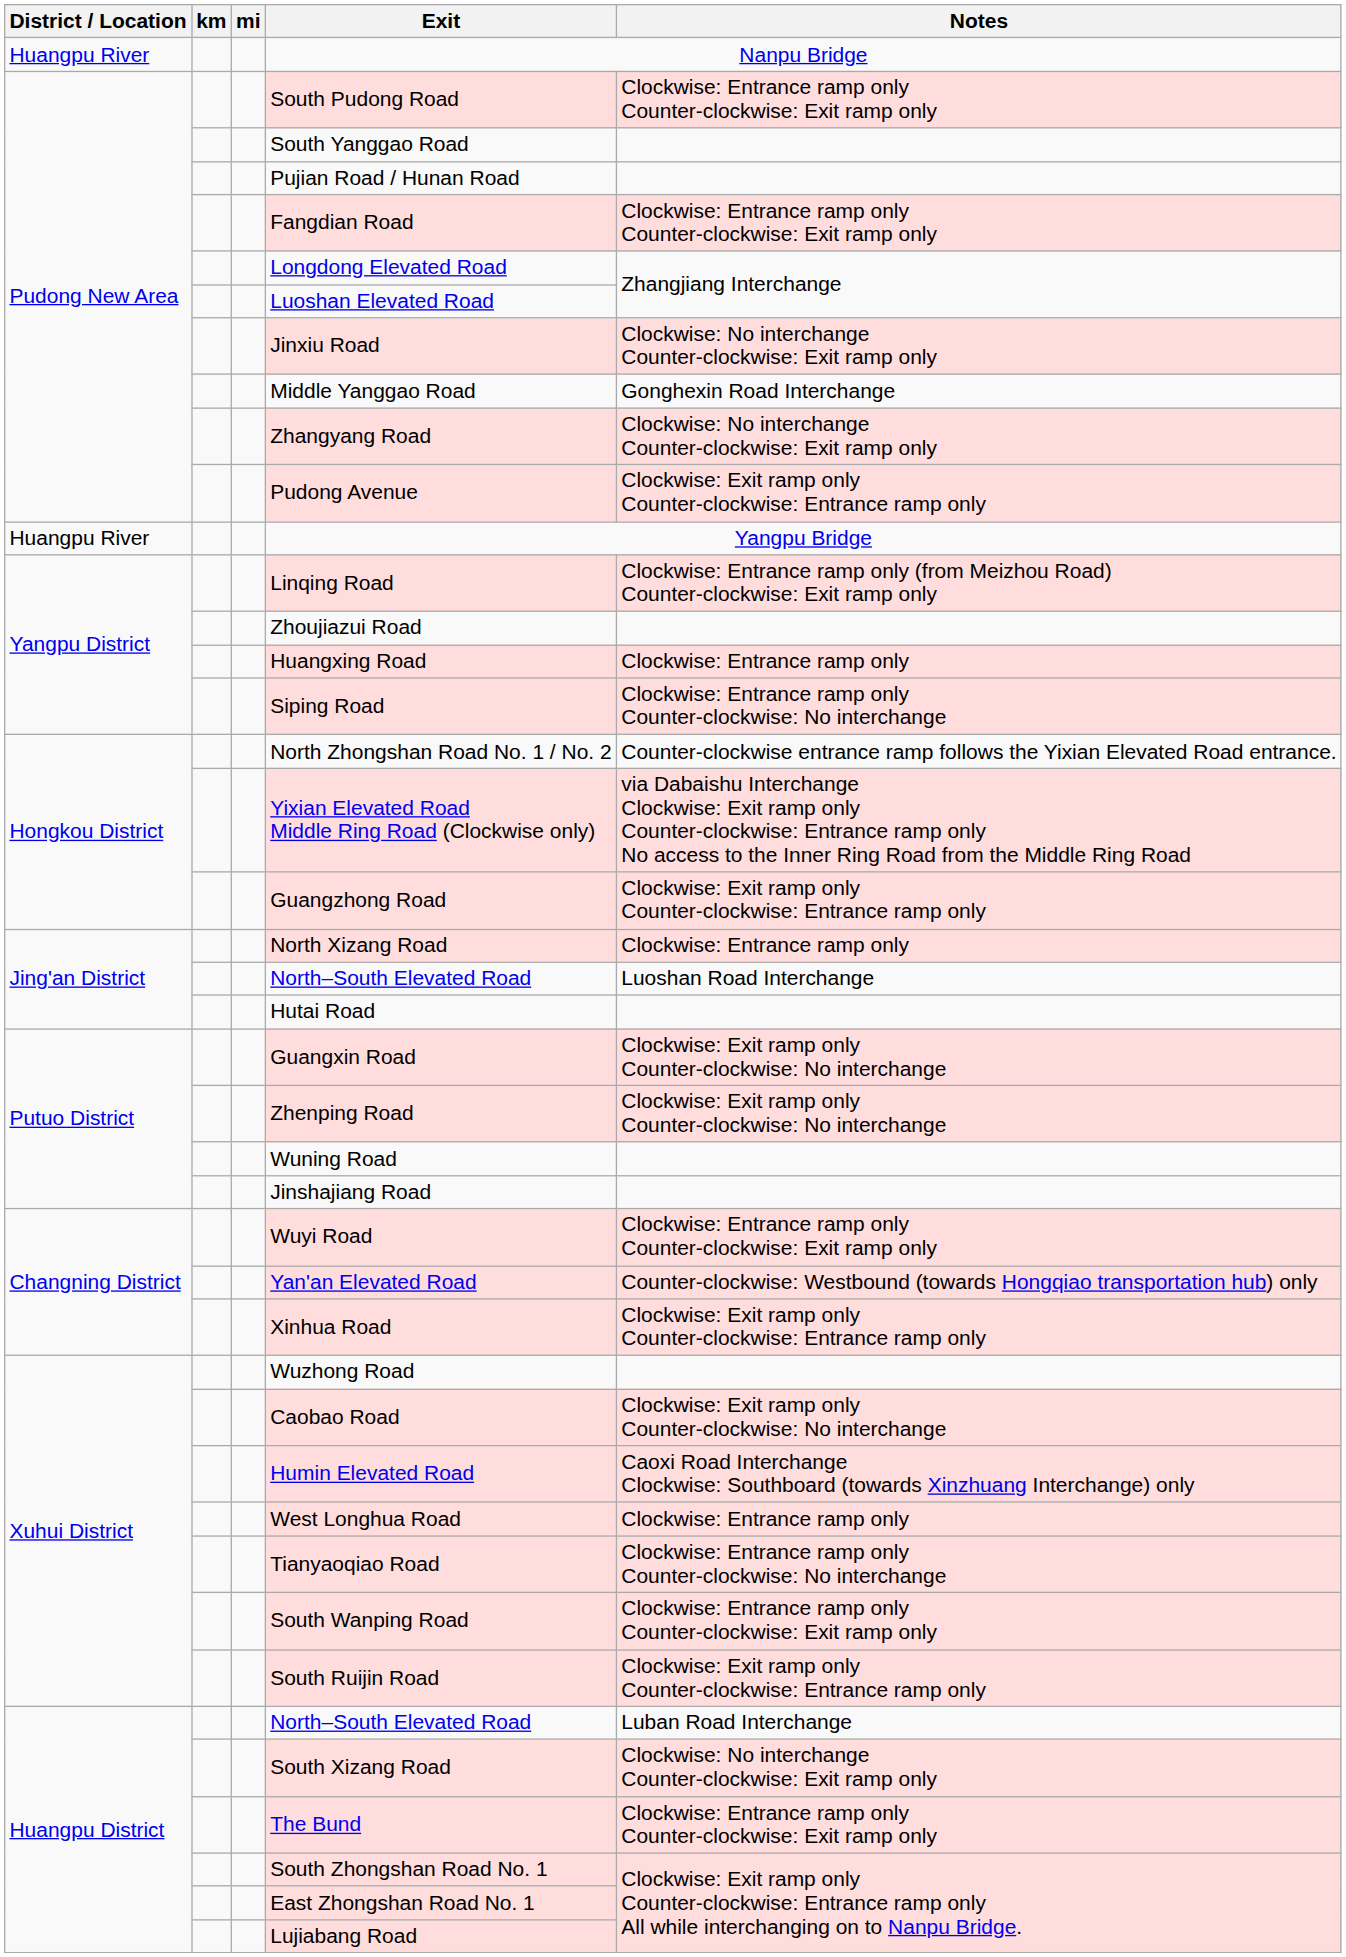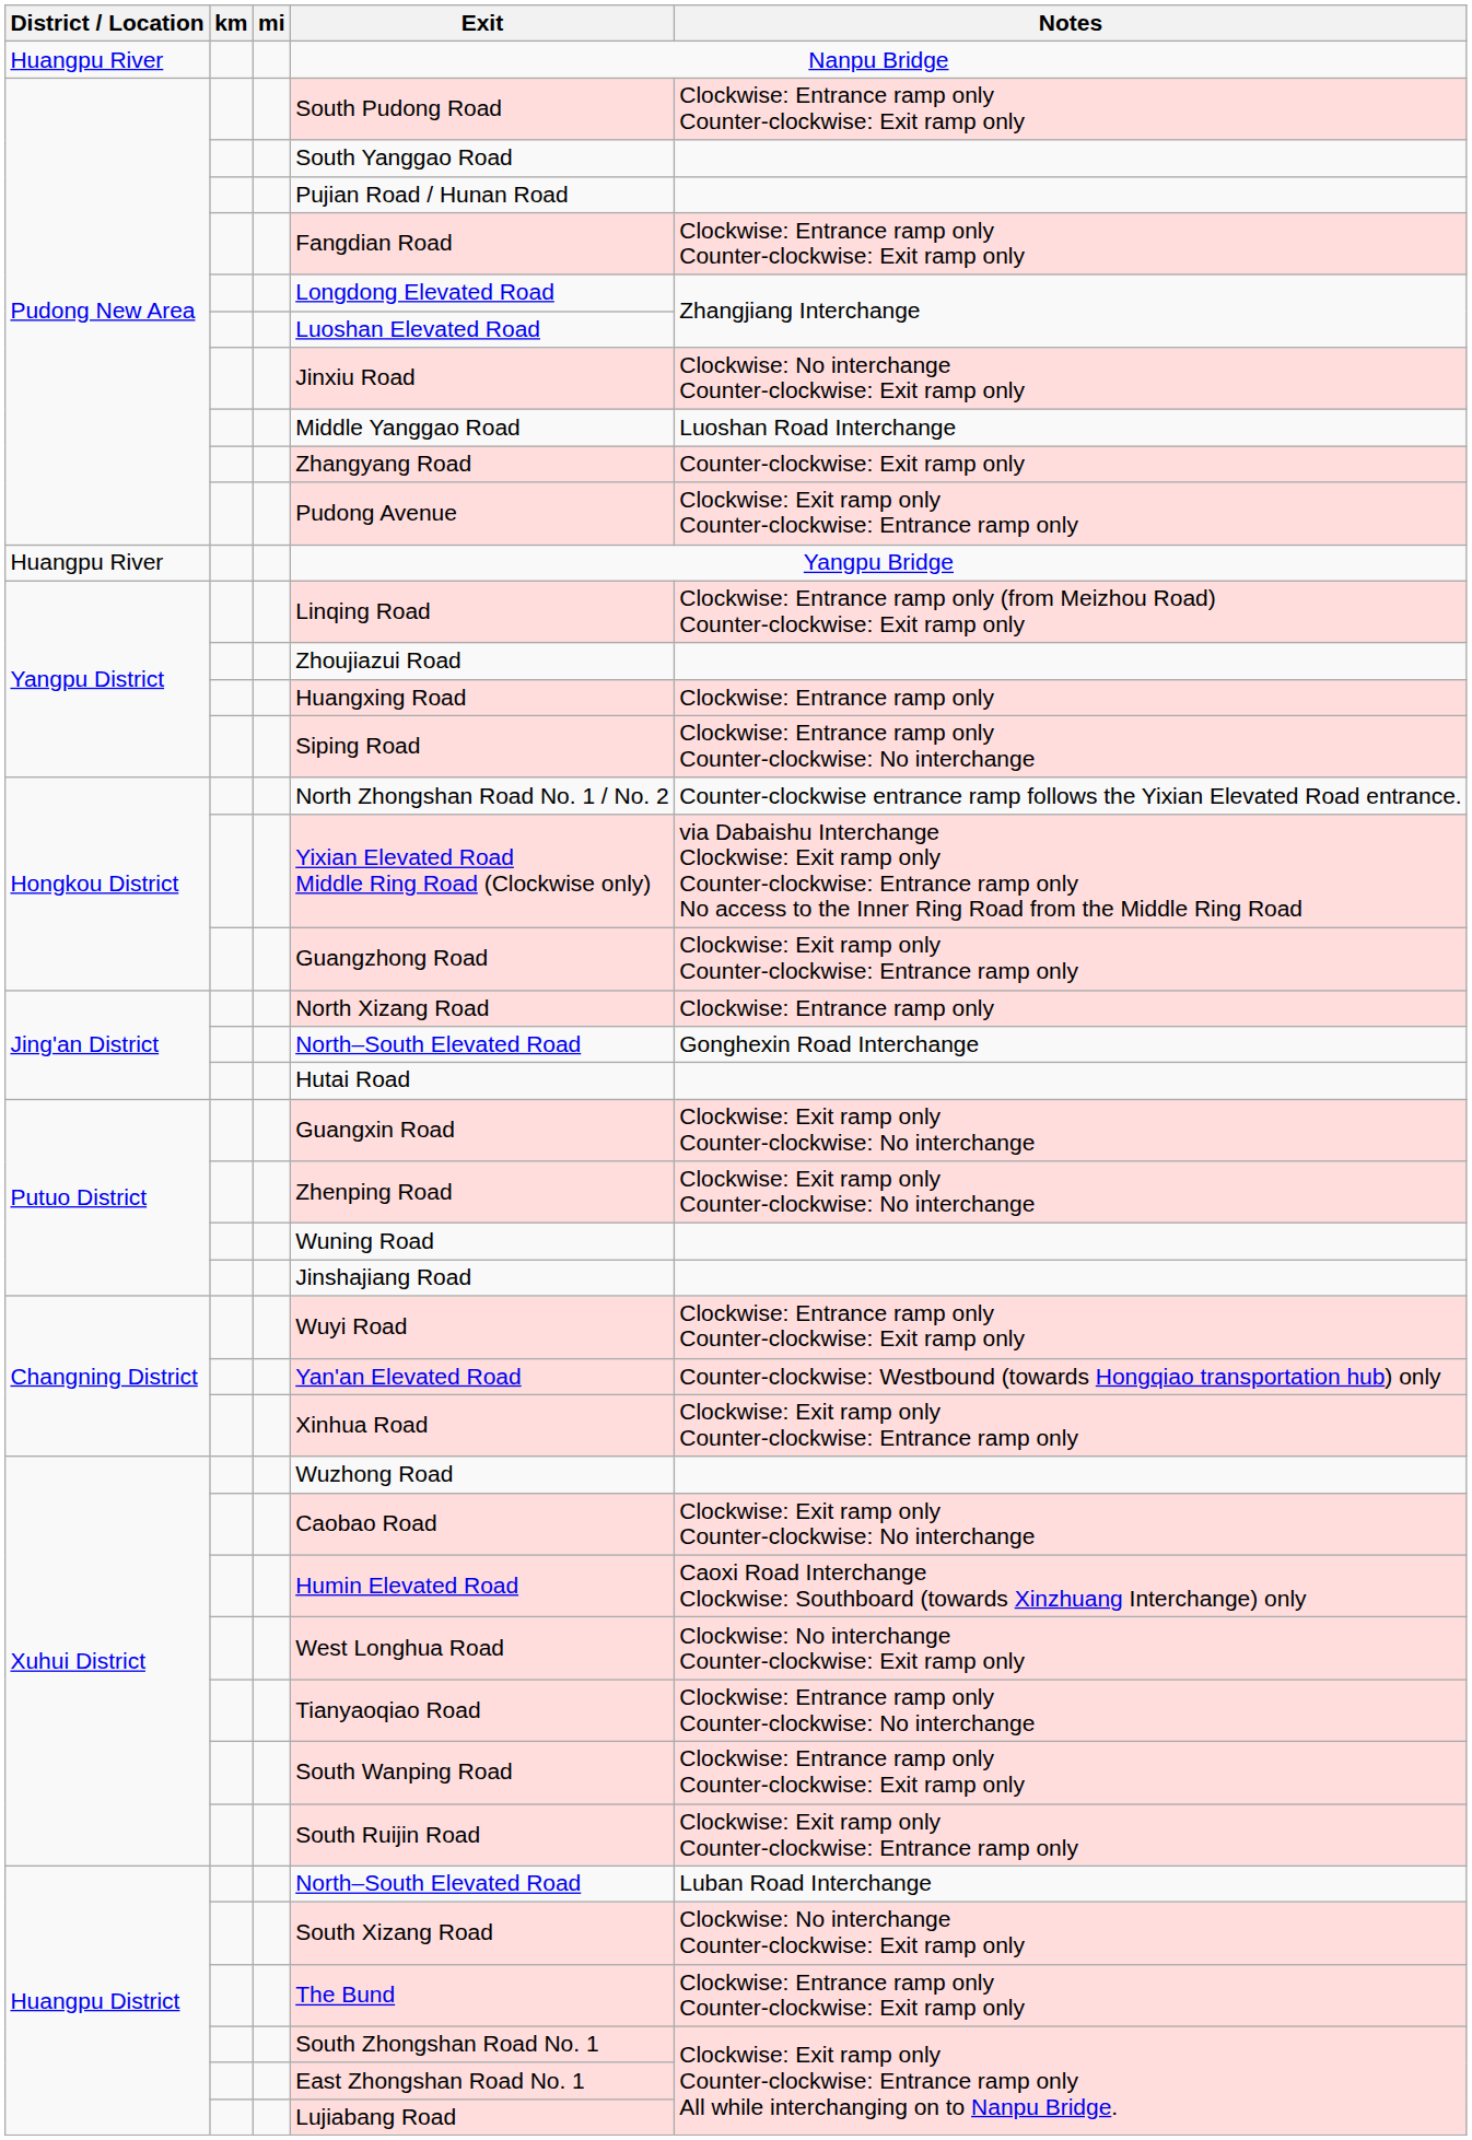 <table class="wikitable">
 <tr>
 <th>District / Location</th>
 <th>km</th>
 <th>mi</th>
 <th>Exit</th>
 <th>Notes</th>
 </tr>
 <tr>
 <td><a href='#'>Huangpu River</a></td>
 <td></td>
 <td></td>
 <td colspan="2" style="text-align: center;"><a href='#'>Nanpu Bridge</a></td>
 </tr>
 <tr>
 <td rowspan="10"><a href='#'>Pudong New Area</a></td>
 <td></td>
 <td></td>
 <td style="background: #ffdddd;">South Pudong Road</td>
 <td style="background: #ffdddd;">Clockwise: Entrance ramp only<br>Counter-clockwise: Exit ramp only</td>
 </tr>
 <tr>
 <td></td>
 <td></td>
 <td>South Yanggao Road</td>
 <td></td>
 </tr>
 <tr>
 <td></td>
 <td></td>
 <td>Pujian Road / Hunan Road</td>
 <td></td>
 </tr>
 <tr>
 <td></td>
 <td></td>
 <td style="background: #ffdddd;">Fangdian Road</td>
 <td style="background: #ffdddd;">Clockwise: Entrance ramp only<br>Counter-clockwise: Exit ramp only</td>
 </tr>
 <tr>
 <td></td>
 <td></td>
 <td><a href='#'>Longdong Elevated Road</a></td>
 <td rowspan="2">Zhangjiang Interchange</td>
 </tr>
 <tr>
 <td></td>
 <td></td>
 <td><a href='#'>Luoshan Elevated Road</a></td>
 </tr>
 <tr>
 <td></td>
 <td></td>
 <td style="background: #ffdddd;">Jinxiu Road</td>
 <td style="background: #ffdddd;">Clockwise: No interchange<br>Counter-clockwise: Exit ramp only</td>
 </tr>
 <tr>
 <td></td>
 <td></td>
 <td>Middle Yanggao Road</td>
-<td>Gonghexin Road Interchange</td>
+<td>Luoshan Road Interchange</td>
 </tr>
 <tr>
 <td></td>
 <td></td>
 <td style="background: #ffdddd;">Zhangyang Road</td>
-<td style="background: #ffdddd;">Clockwise: No interchange<br>Counter-clockwise: Exit ramp only</td>
+<td style="background: #ffdddd;">Counter-clockwise: Exit ramp only</td>
 </tr>
 <tr>
 <td></td>
 <td></td>
 <td style="background: #ffdddd;">Pudong Avenue</td>
 <td style="background: #ffdddd;">Clockwise: Exit ramp only<br>Counter-clockwise: Entrance ramp only</td>
 </tr>
 <tr>
 <td>Huangpu River</td>
 <td></td>
 <td></td>
 <td colspan="2" style="text-align: center;"><a href='#'>Yangpu Bridge</a></td>
 </tr>
 <tr>
 <td rowspan="4"><a href='#'>Yangpu District</a></td>
 <td></td>
 <td></td>
 <td style="background: #ffdddd;">Linqing Road</td>
 <td style="background: #ffdddd;">Clockwise: Entrance ramp only (from Meizhou Road)<br>Counter-clockwise: Exit ramp only</td>
 </tr>
 <tr>
 <td></td>
 <td></td>
 <td>Zhoujiazui Road</td>
 <td></td>
 </tr>
 <tr>
 <td></td>
 <td></td>
 <td style="background: #ffdddd;">Huangxing Road</td>
 <td style="background: #ffdddd;">Clockwise: Entrance ramp only</td>
 </tr>
 <tr>
 <td></td>
 <td></td>
 <td style="background: #ffdddd;">Siping Road</td>
 <td style="background: #ffdddd;">Clockwise: Entrance ramp only<br>Counter-clockwise: No interchange</td>
 </tr>
 <tr>
 <td rowspan="3"><a href='#'>Hongkou District</a></td>
 <td></td>
 <td></td>
 <td>North Zhongshan Road No. 1 / No. 2</td>
 <td>Counter-clockwise entrance ramp follows the Yixian Elevated Road entrance.</td>
 </tr>
 <tr>
 <td></td>
 <td></td>
 <td style="background: #ffdddd;"><a href='#'>Yixian Elevated Road</a><br><a href='#'>Middle Ring Road</a> (Clockwise only)</td>
 <td style="background: #ffdddd;">via Dabaishu Interchange<br>Clockwise: Exit ramp only<br>Counter-clockwise: Entrance ramp only<br>No access to the Inner Ring Road from the Middle Ring Road</td>
 </tr>
 <tr>
 <td></td>
 <td></td>
 <td style="background: #ffdddd;">Guangzhong Road</td>
 <td style="background: #ffdddd;">Clockwise: Exit ramp only<br>Counter-clockwise: Entrance ramp only</td>
 </tr>
 <tr>
 <td rowspan="3"><a href='#'>Jing'an District</a></td>
 <td></td>
 <td></td>
 <td style="background: #ffdddd;">North Xizang Road</td>
 <td style="background: #ffdddd;">Clockwise: Entrance ramp only</td>
 </tr>
 <tr>
 <td></td>
 <td></td>
 <td><a href='#'>North–South Elevated Road</a></td>
-<td>Luoshan Road Interchange</td>
+<td>Gonghexin Road Interchange</td>
 </tr>
 <tr>
 <td></td>
 <td></td>
 <td>Hutai Road</td>
 <td></td>
 </tr>
 <tr>
 <td rowspan="4"><a href='#'>Putuo District</a></td>
 <td></td>
 <td></td>
 <td style="background: #ffdddd;">Guangxin Road</td>
 <td style="background: #ffdddd;">Clockwise: Exit ramp only<br>Counter-clockwise: No interchange</td>
 </tr>
 <tr>
 <td></td>
 <td></td>
 <td style="background: #ffdddd;">Zhenping Road</td>
 <td style="background: #ffdddd;">Clockwise: Exit ramp only<br>Counter-clockwise: No interchange</td>
 </tr>
 <tr>
 <td></td>
 <td></td>
 <td>Wuning Road</td>
 <td></td>
 </tr>
 <tr>
 <td></td>
 <td></td>
 <td>Jinshajiang Road</td>
 <td></td>
 </tr>
 <tr>
 <td rowspan="3"><a href='#'>Changning District</a></td>
 <td></td>
 <td></td>
 <td style="background: #ffdddd;">Wuyi Road</td>
 <td style="background: #ffdddd;">Clockwise: Entrance ramp only<br>Counter-clockwise: Exit ramp only</td>
 </tr>
 <tr>
 <td></td>
 <td></td>
 <td style="background: #ffdddd;"><a href='#'>Yan'an Elevated Road</a></td>
 <td style="background: #ffdddd;">Counter-clockwise: Westbound (towards <a href='#'>Hongqiao transportation hub</a>) only</td>
 </tr>
 <tr>
 <td></td>
 <td></td>
 <td style="background: #ffdddd;">Xinhua Road</td>
 <td style="background: #ffdddd;">Clockwise: Exit ramp only<br>Counter-clockwise: Entrance ramp only</td>
 </tr>
 <tr>
 <td rowspan="7"><a href='#'>Xuhui District</a></td>
 <td></td>
 <td></td>
 <td>Wuzhong Road</td>
 <td></td>
 </tr>
 <tr>
 <td></td>
 <td></td>
 <td style="background: #ffdddd;">Caobao Road</td>
 <td style="background: #ffdddd;">Clockwise: Exit ramp only<br>Counter-clockwise: No interchange</td>
 </tr>
 <tr>
 <td></td>
 <td></td>
 <td style="background: #ffdddd;"><a href='#'>Humin Elevated Road</a></td>
 <td style="background: #ffdddd;">Caoxi Road Interchange<br>Clockwise: Southboard (towards <a href='#'>Xinzhuang</a> Interchange) only</td>
 </tr>
 <tr>
 <td></td>
 <td></td>
 <td style="background: #ffdddd;">West Longhua Road</td>
-<td style="background: #ffdddd;">Clockwise: Entrance ramp only</td>
+<td style="background: #ffdddd;">Clockwise: No interchange<br>Counter-clockwise: Exit ramp only</td>
 </tr>
 <tr>
 <td></td>
 <td></td>
 <td style="background: #ffdddd;">Tianyaoqiao Road</td>
 <td style="background: #ffdddd;">Clockwise: Entrance ramp only<br>Counter-clockwise: No interchange</td>
 </tr>
 <tr>
 <td></td>
 <td></td>
 <td style="background: #ffdddd;">South Wanping Road</td>
 <td style="background: #ffdddd;">Clockwise: Entrance ramp only<br>Counter-clockwise: Exit ramp only</td>
 </tr>
 <tr>
 <td></td>
 <td></td>
 <td style="background: #ffdddd;">South Ruijin Road</td>
 <td style="background: #ffdddd;">Clockwise: Exit ramp only<br>Counter-clockwise: Entrance ramp only</td>
 </tr>
 <tr>
 <td rowspan="6"><a href='#'>Huangpu District</a></td>
 <td></td>
 <td></td>
 <td><a href='#'>North–South Elevated Road</a></td>
 <td>Luban Road Interchange</td>
 </tr>
 <tr>
 <td></td>
 <td></td>
 <td style="background: #ffdddd;">South Xizang Road</td>
 <td style="background: #ffdddd;">Clockwise: No interchange<br>Counter-clockwise: Exit ramp only</td>
 </tr>
 <tr>
 <td></td>
 <td></td>
 <td style="background: #ffdddd;"><a href='#'>The Bund</a></td>
 <td style="background: #ffdddd;">Clockwise: Entrance ramp only<br>Counter-clockwise: Exit ramp only</td>
 </tr>
 <tr>
 <td></td>
 <td></td>
 <td style="background: #ffdddd;">South Zhongshan Road No. 1</td>
 <td style="background: #ffdddd;" rowspan="3">Clockwise: Exit ramp only<br>Counter-clockwise: Entrance ramp only<br>All while interchanging on to <a href='#'>Nanpu Bridge</a>.</td>
 </tr>
 <tr>
 <td></td>
 <td></td>
 <td style="background: #ffdddd;">East Zhongshan Road No. 1</td>
 </tr>
 <tr>
 <td></td>
 <td></td>
 <td style="background: #ffdddd;">Lujiabang Road</td>
 </tr>
 </table>
